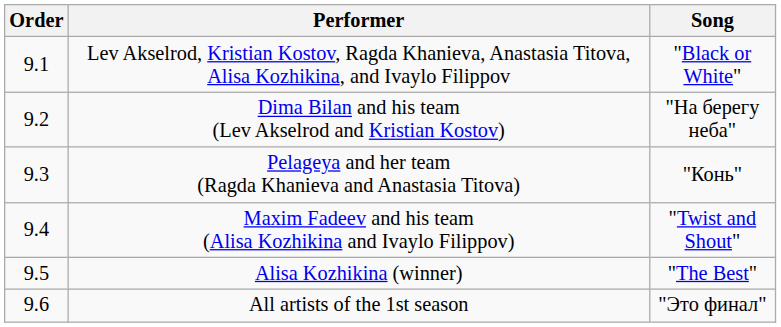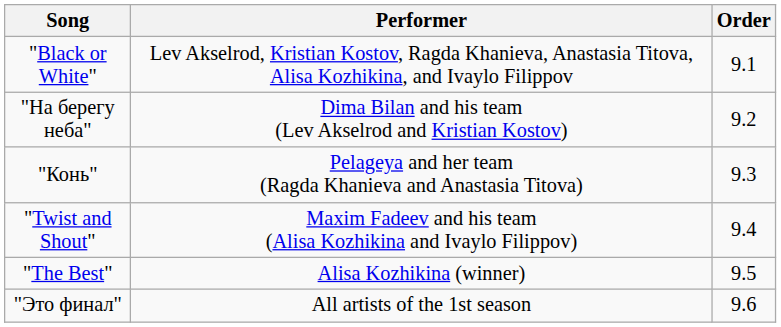 <table class="wikitable" style="text-align:center;">
 <tr>
+<th>Song</th>
+<th>Performer</th>
 <th>Order</th>
-<th>Performer</th>
-<th>Song</th>
 </tr>
 <tr>
+<td>"<a href='#'>Black or White</a>"</td>
+<td>Lev Akselrod, <a href='#'>Kristian Kostov</a>, Ragda Khanieva, Anastasia Titova, <a href='#'>Alisa Kozhikina</a>, and Ivaylo Filippov</td>
 <td>9.1</td>
-<td>Lev Akselrod, <a href='#'>Kristian Kostov</a>, Ragda Khanieva, Anastasia Titova, <a href='#'>Alisa Kozhikina</a>, and Ivaylo Filippov</td>
-<td>"<a href='#'>Black or White</a>"</td>
 </tr>
 <tr>
+<td>"На берегу неба"</td>
+<td><a href='#'>Dima Bilan</a> and his team <br> (Lev Akselrod and <a href='#'>Kristian Kostov</a>)</td>
 <td>9.2</td>
-<td><a href='#'>Dima Bilan</a> and his team <br> (Lev Akselrod and <a href='#'>Kristian Kostov</a>)</td>
-<td>"На берегу неба"</td>
 </tr>
 <tr>
+<td>"Конь"</td>
+<td><a href='#'>Pelageya</a> and her team <br> (Ragda Khanieva and Anastasia Titova)</td>
 <td>9.3</td>
-<td><a href='#'>Pelageya</a> and her team <br> (Ragda Khanieva and Anastasia Titova)</td>
-<td>"Конь"</td>
 </tr>
 <tr>
+<td>"<a href='#'>Twist and Shout</a>"</td>
+<td><a href='#'>Maxim Fadeev</a> and his team <br> (<a href='#'>Alisa Kozhikina</a> and Ivaylo Filippov)</td>
 <td>9.4</td>
-<td><a href='#'>Maxim Fadeev</a> and his team <br> (<a href='#'>Alisa Kozhikina</a> and Ivaylo Filippov)</td>
-<td>"<a href='#'>Twist and Shout</a>"</td>
 </tr>
 <tr>
+<td>"<a href='#'>The Best</a>"</td>
+<td><a href='#'>Alisa Kozhikina</a> (winner)</td>
 <td>9.5</td>
-<td><a href='#'>Alisa Kozhikina</a> (winner)</td>
-<td>"<a href='#'>The Best</a>"</td>
 </tr>
 <tr>
+<td>"Это финал"</td>
+<td>All artists of the 1st season</td>
 <td>9.6</td>
-<td>All artists of the 1st season</td>
-<td>"Это финал"</td>
 </tr>
 </table>
